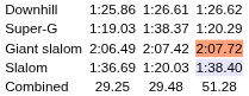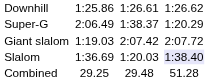 <table>
 <tr valign="top">
 <td>Downhill<br></td>
 <td></td>
 <td>1:25.86</td>
 <td></td>
 <td>1:26.61</td>
 <td></td>
 <td>1:26.62</td>
 </tr>
 <tr valign="top">
 <td>Super-G<br></td>
 <td></td>
-<td>1:19.03</td>
+<td>2:06.49</td>
 <td></td>
 <td>1:38.37</td>
 <td></td>
 <td>1:20.29</td>
 </tr>
 <tr valign="top">
 <td>Giant slalom<br></td>
 <td></td>
-<td>2:06.49</td>
+<td>1:19.03</td>
 <td></td>
 <td>2:07.42</td>
 <td></td>
-<td style="background: lightsalmon;">2:07.72</td>
+<td>2:07.72</td>
 </tr>
 <tr valign="top">
 <td>Slalom<br></td>
 <td></td>
 <td>1:36.69</td>
 <td></td>
 <td>1:20.03</td>
 <td></td>
 <td style="background: lavender;">1:38.40</td>
 </tr>
 <tr valign="top">
 <td>Combined<br></td>
 <td></td>
 <td align=center>29.25</td>
 <td></td>
 <td align=center>29.48</td>
 <td></td>
 <td align=center>51.28</td>
 </tr>
 </table>
